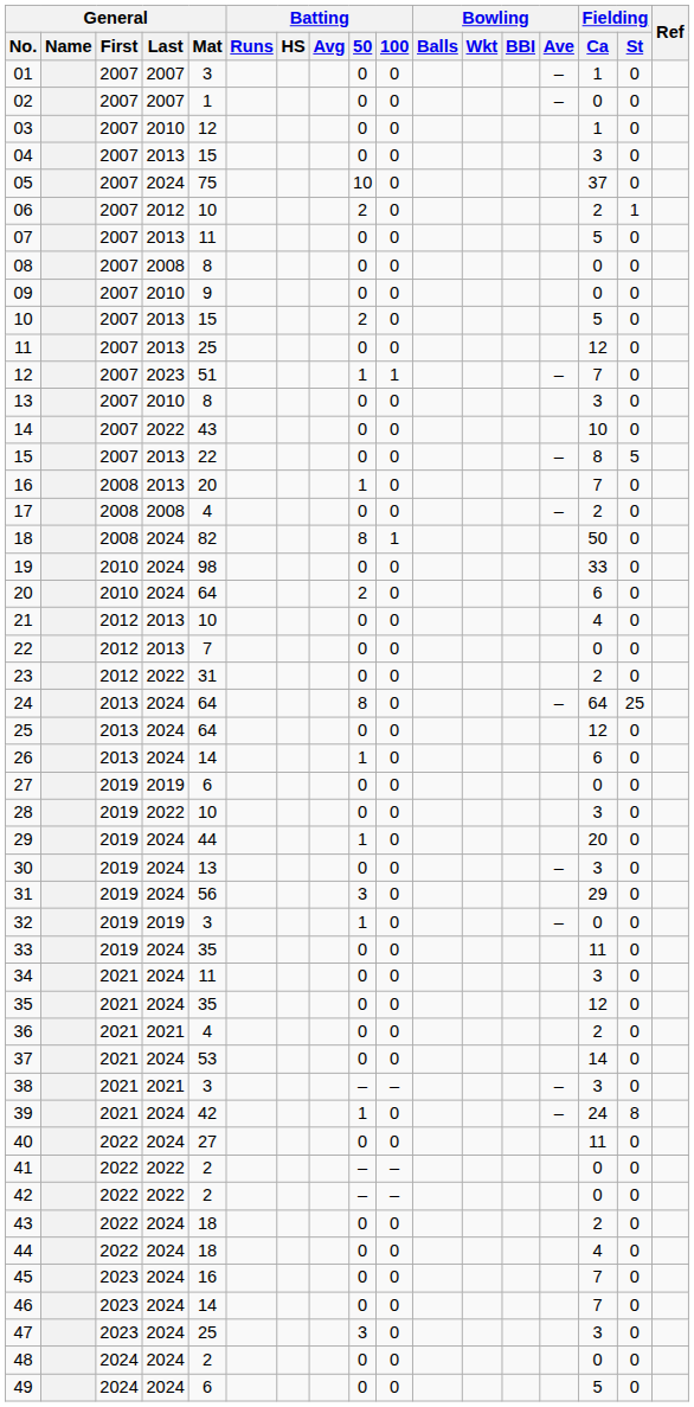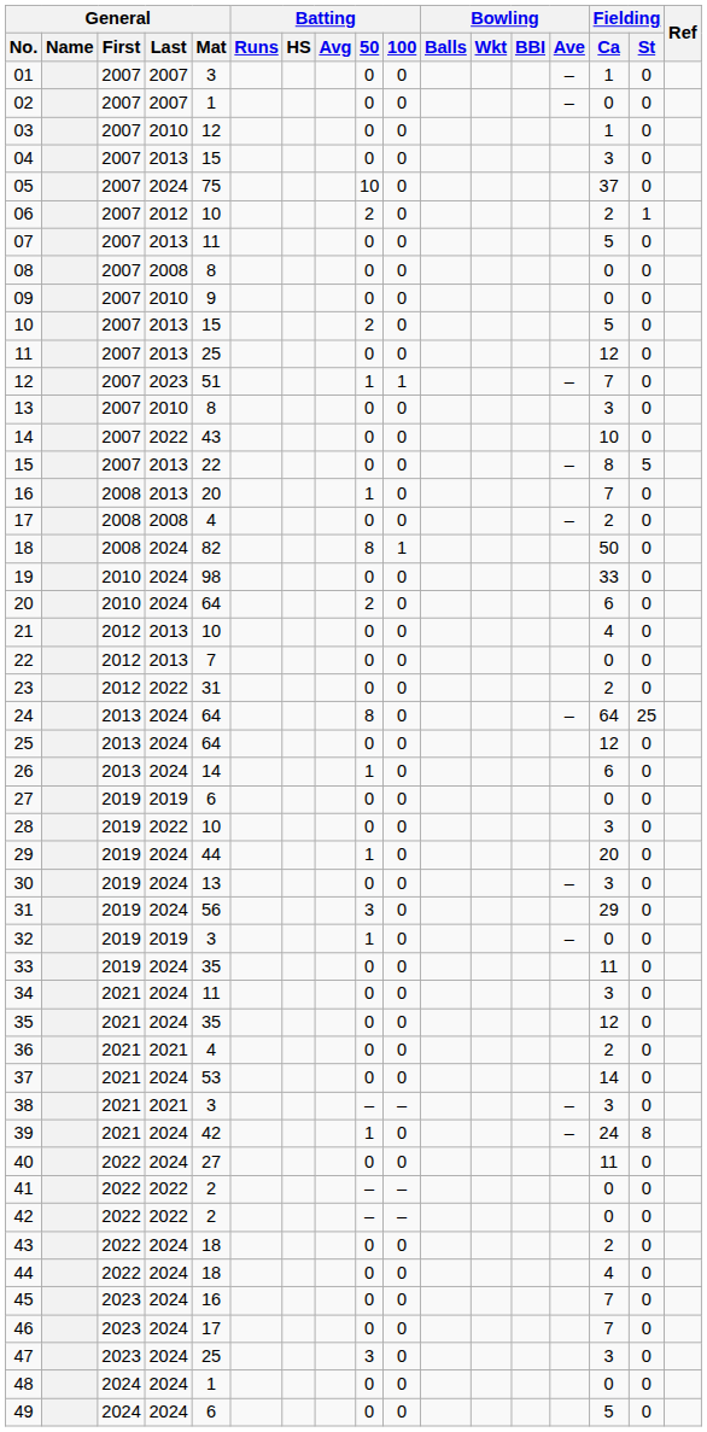 <table class="wikitable plainrowheaders sortable">
 <tr align="center">
 <th scope="col" colspan=5 class="unsortable">General</th>
 <th scope="col" colspan=5 class="unsortable"><a href='#'>Batting</a></th>
 <th scope="col" colspan=4 class="unsortable"><a href='#'>Bowling</a></th>
 <th scope="col" colspan=2 class="unsortable"><a href='#'>Fielding</a></th>
 <th scope="col" rowspan=2 class="unsortable">Ref</th>
 </tr>
 <tr align="center">
 <th scope="col">No.</th>
 <th scope="col">Name</th>
 <th scope="col">First</th>
 <th scope="col">Last</th>
 <th scope="col">Mat</th>
 <th scope="col"><a href='#'>Runs</a></th>
 <th scope="col">HS</th>
 <th scope="col"><a href='#'>Avg</a></th>
 <th scope="col"><a href='#'>50</a></th>
 <th scope="col"><a href='#'>100</a></th>
 <th scope="col"><a href='#'>Balls</a></th>
 <th scope="col"><a href='#'>Wkt</a></th>
 <th scope="col"><a href='#'>BBI</a></th>
 <th scope="col"><a href='#'>Ave</a></th>
 <th scope="col"><a href='#'>Ca</a></th>
 <th scope="col"><a href='#'>St</a></th>
 </tr>
 <tr align="center">
 <td><span>0</span>1</td>
 <th scope="row" align="left"></th>
 <td>2007</td>
 <td>2007</td>
 <td>3</td>
 <td></td>
 <td></td>
 <td></td>
 <td>0</td>
 <td>0</td>
 <td></td>
 <td></td>
 <td></td>
 <td>–</td>
 <td>1</td>
 <td>0</td>
 <td></td>
 </tr>
 <tr align="center">
 <td><span>0</span>2</td>
 <th scope="row" align="left"></th>
 <td>2007</td>
 <td>2007</td>
 <td>1</td>
 <td></td>
 <td></td>
 <td></td>
 <td>0</td>
 <td>0</td>
 <td></td>
 <td></td>
 <td></td>
 <td>–</td>
 <td>0</td>
 <td>0</td>
 <td></td>
 </tr>
 <tr align="center">
 <td><span>0</span>3</td>
 <th scope="row" align="left"></th>
 <td>2007</td>
 <td>2010</td>
 <td>12</td>
 <td></td>
 <td></td>
 <td></td>
 <td>0</td>
 <td>0</td>
 <td></td>
 <td></td>
 <td></td>
 <td></td>
 <td>1</td>
 <td>0</td>
 <td></td>
 </tr>
 <tr align="center">
 <td><span>0</span>4</td>
 <th scope="row" align="left"></th>
 <td>2007</td>
 <td>2013</td>
 <td>15</td>
 <td></td>
 <td></td>
 <td></td>
 <td>0</td>
 <td>0</td>
 <td></td>
 <td></td>
 <td></td>
 <td></td>
 <td>3</td>
 <td>0</td>
 <td></td>
 </tr>
 <tr align="center">
 <td><span>0</span>5</td>
 <th scope="row" align="left"></th>
 <td>2007</td>
 <td>2024</td>
 <td>75</td>
 <td></td>
 <td></td>
 <td></td>
 <td>10</td>
 <td>0</td>
 <td></td>
 <td></td>
 <td></td>
 <td></td>
 <td>37</td>
 <td>0</td>
 <td></td>
 </tr>
 <tr align="center">
 <td><span>0</span>6</td>
 <th scope="row" align="left"></th>
 <td>2007</td>
 <td>2012</td>
 <td>10</td>
 <td></td>
 <td></td>
 <td></td>
 <td>2</td>
 <td>0</td>
 <td></td>
 <td></td>
 <td></td>
 <td></td>
 <td>2</td>
 <td>1</td>
 <td></td>
 </tr>
 <tr align="center">
 <td><span>0</span>7</td>
 <th scope="row" align="left"></th>
 <td>2007</td>
 <td>2013</td>
 <td>11</td>
 <td></td>
 <td></td>
 <td></td>
 <td>0</td>
 <td>0</td>
 <td></td>
 <td></td>
 <td></td>
 <td></td>
 <td>5</td>
 <td>0</td>
 <td></td>
 </tr>
 <tr align="center">
 <td><span>0</span>8</td>
 <th scope="row" align="left"></th>
 <td>2007</td>
 <td>2008</td>
 <td>8</td>
 <td></td>
 <td></td>
 <td></td>
 <td>0</td>
 <td>0</td>
 <td></td>
 <td></td>
 <td></td>
 <td></td>
 <td>0</td>
 <td>0</td>
 <td></td>
 </tr>
 <tr align="center">
 <td><span>0</span>9</td>
 <th scope="row" align="left"></th>
 <td>2007</td>
 <td>2010</td>
 <td>9</td>
 <td></td>
 <td></td>
 <td></td>
 <td>0</td>
 <td>0</td>
 <td></td>
 <td></td>
 <td></td>
 <td></td>
 <td>0</td>
 <td>0</td>
 <td></td>
 </tr>
 <tr align="center">
 <td>10</td>
 <th scope="row" align="left"></th>
 <td>2007</td>
 <td>2013</td>
 <td>15</td>
 <td></td>
 <td></td>
 <td></td>
 <td>2</td>
 <td>0</td>
 <td></td>
 <td></td>
 <td></td>
 <td></td>
 <td>5</td>
 <td>0</td>
 <td></td>
 </tr>
 <tr align="center">
 <td>11</td>
 <th scope="row" align="left"></th>
 <td>2007</td>
 <td>2013</td>
 <td>25</td>
 <td></td>
 <td></td>
 <td></td>
 <td>0</td>
 <td>0</td>
 <td></td>
 <td></td>
 <td></td>
 <td></td>
 <td>12</td>
 <td>0</td>
 <td></td>
 </tr>
 <tr align="center">
 <td>12</td>
 <th scope="row" align="left"></th>
 <td>2007</td>
 <td>2023</td>
 <td>51</td>
 <td></td>
 <td></td>
 <td></td>
 <td>1</td>
 <td>1</td>
 <td></td>
 <td></td>
 <td></td>
 <td>–</td>
 <td>7</td>
 <td>0</td>
 <td></td>
 </tr>
 <tr align="center">
 <td>13</td>
 <th scope="row" align="left"></th>
 <td>2007</td>
 <td>2010</td>
 <td>8</td>
 <td></td>
 <td></td>
 <td></td>
 <td>0</td>
 <td>0</td>
 <td></td>
 <td></td>
 <td></td>
 <td></td>
 <td>3</td>
 <td>0</td>
 <td></td>
 </tr>
 <tr align="center">
 <td>14</td>
 <th scope="row" align="left"></th>
 <td>2007</td>
 <td>2022</td>
 <td>43</td>
 <td></td>
 <td></td>
 <td></td>
 <td>0</td>
 <td>0</td>
 <td></td>
 <td></td>
 <td></td>
 <td></td>
 <td>10</td>
 <td>0</td>
 <td></td>
 </tr>
 <tr align="center">
 <td>15</td>
 <th scope="row" align="left"></th>
 <td>2007</td>
 <td>2013</td>
 <td>22</td>
 <td></td>
 <td></td>
 <td></td>
 <td>0</td>
 <td>0</td>
 <td></td>
 <td></td>
 <td></td>
 <td>–</td>
 <td>8</td>
 <td>5</td>
 <td></td>
 </tr>
 <tr align="center">
 <td>16</td>
 <th scope="row" align="left"></th>
 <td>2008</td>
 <td>2013</td>
 <td>20</td>
 <td></td>
 <td></td>
 <td></td>
 <td>1</td>
 <td>0</td>
 <td></td>
 <td></td>
 <td></td>
 <td></td>
 <td>7</td>
 <td>0</td>
 <td></td>
 </tr>
 <tr align="center">
 <td>17</td>
 <th scope="row" align="left"></th>
 <td>2008</td>
 <td>2008</td>
 <td>4</td>
 <td></td>
 <td></td>
 <td></td>
 <td>0</td>
 <td>0</td>
 <td></td>
 <td></td>
 <td></td>
 <td>–</td>
 <td>2</td>
 <td>0</td>
 <td></td>
 </tr>
 <tr align="center">
 <td>18</td>
 <th scope="row" align="left"></th>
 <td>2008</td>
 <td>2024</td>
 <td>82</td>
 <td></td>
 <td></td>
 <td></td>
 <td>8</td>
 <td>1</td>
 <td></td>
 <td></td>
 <td></td>
 <td></td>
 <td>50</td>
 <td>0</td>
 <td></td>
 </tr>
 <tr align="center">
 <td>19</td>
 <th scope="row" align="left"></th>
 <td>2010</td>
 <td>2024</td>
 <td>98</td>
 <td></td>
 <td></td>
 <td></td>
 <td>0</td>
 <td>0</td>
 <td></td>
 <td></td>
 <td></td>
 <td></td>
 <td>33</td>
 <td>0</td>
 <td></td>
 </tr>
 <tr align="center">
 <td>20</td>
 <th scope="row" align="left"></th>
 <td>2010</td>
 <td>2024</td>
 <td>64</td>
 <td></td>
 <td></td>
 <td></td>
 <td>2</td>
 <td>0</td>
 <td></td>
 <td></td>
 <td></td>
 <td></td>
 <td>6</td>
 <td>0</td>
 <td></td>
 </tr>
 <tr align="center">
 <td>21</td>
 <th scope="row" align="left"></th>
 <td>2012</td>
 <td>2013</td>
 <td>10</td>
 <td></td>
 <td></td>
 <td></td>
 <td>0</td>
 <td>0</td>
 <td></td>
 <td></td>
 <td></td>
 <td></td>
 <td>4</td>
 <td>0</td>
 <td></td>
 </tr>
 <tr align="center">
 <td>22</td>
 <th scope="row" align="left"></th>
 <td>2012</td>
 <td>2013</td>
 <td>7</td>
 <td></td>
 <td></td>
 <td></td>
 <td>0</td>
 <td>0</td>
 <td></td>
 <td></td>
 <td></td>
 <td></td>
 <td>0</td>
 <td>0</td>
 <td></td>
 </tr>
 <tr align="center">
 <td>23</td>
 <th scope="row" align="left"></th>
 <td>2012</td>
 <td>2022</td>
 <td>31</td>
 <td></td>
 <td></td>
 <td></td>
 <td>0</td>
 <td>0</td>
 <td></td>
 <td></td>
 <td></td>
 <td></td>
 <td>2</td>
 <td>0</td>
 <td></td>
 </tr>
 <tr align="center">
 <td>24</td>
 <th scope="row" align="left"></th>
 <td>2013</td>
 <td>2024</td>
 <td>64</td>
 <td></td>
 <td></td>
 <td></td>
 <td>8</td>
 <td>0</td>
 <td></td>
 <td></td>
 <td></td>
 <td>–</td>
 <td>64</td>
 <td>25</td>
 <td></td>
 </tr>
 <tr align="center">
 <td>25</td>
 <th scope="row" align="left"></th>
 <td>2013</td>
 <td>2024</td>
 <td>64</td>
 <td></td>
 <td></td>
 <td></td>
 <td>0</td>
 <td>0</td>
 <td></td>
 <td></td>
 <td></td>
 <td></td>
 <td>12</td>
 <td>0</td>
 <td></td>
 </tr>
 <tr align="center">
 <td>26</td>
 <th scope="row" align="left"></th>
 <td>2013</td>
 <td>2024</td>
 <td>14</td>
 <td></td>
 <td></td>
 <td></td>
 <td>1</td>
 <td>0</td>
 <td></td>
 <td></td>
 <td></td>
 <td></td>
 <td>6</td>
 <td>0</td>
 <td></td>
 </tr>
 <tr align="center">
 <td>27</td>
 <th scope="row" align="left"></th>
 <td>2019</td>
 <td>2019</td>
 <td>6</td>
 <td></td>
 <td></td>
 <td></td>
 <td>0</td>
 <td>0</td>
 <td></td>
 <td></td>
 <td></td>
 <td></td>
 <td>0</td>
 <td>0</td>
 <td></td>
 </tr>
 <tr align="center">
 <td>28</td>
 <th scope="row" align="left"></th>
 <td>2019</td>
 <td>2022</td>
 <td>10</td>
 <td></td>
 <td></td>
 <td></td>
 <td>0</td>
 <td>0</td>
 <td></td>
 <td></td>
 <td></td>
 <td></td>
 <td>3</td>
 <td>0</td>
 <td></td>
 </tr>
 <tr align="center">
 <td>29</td>
 <th scope="row" align="left"></th>
 <td>2019</td>
 <td>2024</td>
 <td>44</td>
 <td></td>
 <td></td>
 <td></td>
 <td>1</td>
 <td>0</td>
 <td></td>
 <td></td>
 <td></td>
 <td></td>
 <td>20</td>
 <td>0</td>
 <td></td>
 </tr>
 <tr align="center">
 <td>30</td>
 <th scope="row" align="left"></th>
 <td>2019</td>
 <td>2024</td>
 <td>13</td>
 <td></td>
 <td></td>
 <td></td>
 <td>0</td>
 <td>0</td>
 <td></td>
 <td></td>
 <td></td>
 <td>–</td>
 <td>3</td>
 <td>0</td>
 <td></td>
 </tr>
 <tr align="center">
 <td>31</td>
 <th scope="row" align="left"></th>
 <td>2019</td>
 <td>2024</td>
 <td>56</td>
 <td></td>
 <td></td>
 <td></td>
 <td>3</td>
 <td>0</td>
 <td></td>
 <td></td>
 <td></td>
 <td></td>
 <td>29</td>
 <td>0</td>
 <td></td>
 </tr>
 <tr align="center">
 <td>32</td>
 <th scope="row" align="left"></th>
 <td>2019</td>
 <td>2019</td>
 <td>3</td>
 <td></td>
 <td></td>
 <td></td>
 <td>1</td>
 <td>0</td>
 <td></td>
 <td></td>
 <td></td>
 <td>–</td>
 <td>0</td>
 <td>0</td>
 <td></td>
 </tr>
 <tr align="center">
 <td>33</td>
 <th scope="row" align="left"></th>
 <td>2019</td>
 <td>2024</td>
 <td>35</td>
 <td></td>
 <td></td>
 <td></td>
 <td>0</td>
 <td>0</td>
 <td></td>
 <td></td>
 <td></td>
 <td></td>
 <td>11</td>
 <td>0</td>
 <td></td>
 </tr>
 <tr align="center">
 <td>34</td>
 <th scope="row" align="left"></th>
 <td>2021</td>
 <td>2024</td>
 <td>11</td>
 <td></td>
 <td></td>
 <td></td>
 <td>0</td>
 <td>0</td>
 <td></td>
 <td></td>
 <td></td>
 <td></td>
 <td>3</td>
 <td>0</td>
 <td></td>
 </tr>
 <tr align="center">
 <td>35</td>
 <th scope="row" align="left"></th>
 <td>2021</td>
 <td>2024</td>
 <td>35</td>
 <td></td>
 <td></td>
 <td></td>
 <td>0</td>
 <td>0</td>
 <td></td>
 <td></td>
 <td></td>
 <td></td>
 <td>12</td>
 <td>0</td>
 <td></td>
 </tr>
 <tr align="center">
 <td>36</td>
 <th scope="row" align="left"></th>
 <td>2021</td>
 <td>2021</td>
 <td>4</td>
 <td></td>
 <td></td>
 <td></td>
 <td>0</td>
 <td>0</td>
 <td></td>
 <td></td>
 <td></td>
 <td></td>
 <td>2</td>
 <td>0</td>
 <td></td>
 </tr>
 <tr align="center">
 <td>37</td>
 <th scope="row" align="left"></th>
 <td>2021</td>
 <td>2024</td>
 <td>53</td>
 <td></td>
 <td></td>
 <td></td>
 <td>0</td>
 <td>0</td>
 <td></td>
 <td></td>
 <td></td>
 <td></td>
 <td>14</td>
 <td>0</td>
 <td></td>
 </tr>
 <tr align="center">
 <td>38</td>
 <th scope="row" align="left"></th>
 <td>2021</td>
 <td>2021</td>
 <td>3</td>
 <td></td>
 <td></td>
 <td></td>
 <td>–</td>
 <td>–</td>
 <td></td>
 <td></td>
 <td></td>
 <td>–</td>
 <td>3</td>
 <td>0</td>
 <td></td>
 </tr>
 <tr align="center">
 <td>39</td>
 <th scope="row" align="left"></th>
 <td>2021</td>
 <td>2024</td>
 <td>42</td>
 <td></td>
 <td></td>
 <td></td>
 <td>1</td>
 <td>0</td>
 <td></td>
 <td></td>
 <td></td>
 <td>–</td>
 <td>24</td>
 <td>8</td>
 <td></td>
 </tr>
 <tr align="center">
 <td>40</td>
 <th scope="row" align="left"></th>
 <td>2022</td>
 <td>2024</td>
 <td>27</td>
 <td></td>
 <td></td>
 <td></td>
 <td>0</td>
 <td>0</td>
 <td></td>
 <td></td>
 <td></td>
 <td></td>
 <td>11</td>
 <td>0</td>
 <td></td>
 </tr>
 <tr align="center">
 <td>41</td>
 <th scope="row" align="left"></th>
 <td>2022</td>
 <td>2022</td>
 <td>2</td>
 <td></td>
 <td></td>
 <td></td>
 <td>–</td>
 <td>–</td>
 <td></td>
 <td></td>
 <td></td>
 <td></td>
 <td>0</td>
 <td>0</td>
 <td></td>
 </tr>
 <tr align="center">
 <td>42</td>
 <th scope="row" align="left"></th>
 <td>2022</td>
 <td>2022</td>
 <td>2</td>
 <td></td>
 <td></td>
 <td></td>
 <td>–</td>
 <td>–</td>
 <td></td>
 <td></td>
 <td></td>
 <td></td>
 <td>0</td>
 <td>0</td>
 <td></td>
 </tr>
 <tr align="center">
 <td>43</td>
 <th scope="row" align="left"></th>
 <td>2022</td>
 <td>2024</td>
 <td>18</td>
 <td></td>
 <td></td>
 <td></td>
 <td>0</td>
 <td>0</td>
 <td></td>
 <td></td>
 <td></td>
 <td></td>
 <td>2</td>
 <td>0</td>
 <td></td>
 </tr>
 <tr align="center">
 <td>44</td>
 <th scope="row" align="left"></th>
 <td>2022</td>
 <td>2024</td>
 <td>18</td>
 <td></td>
 <td></td>
 <td></td>
 <td>0</td>
 <td>0</td>
 <td></td>
 <td></td>
 <td></td>
 <td></td>
 <td>4</td>
 <td>0</td>
 <td></td>
 </tr>
 <tr align="center">
 <td>45</td>
 <th scope="row" align="left"></th>
 <td>2023</td>
 <td>2024</td>
 <td>16</td>
 <td></td>
 <td></td>
 <td></td>
 <td>0</td>
 <td>0</td>
 <td></td>
 <td></td>
 <td></td>
 <td></td>
 <td>7</td>
 <td>0</td>
 <td></td>
 </tr>
 <tr align="center">
 <td>46</td>
 <th scope="row" align="left"></th>
 <td>2023</td>
 <td>2024</td>
-<td>14</td>
+<td>17</td>
 <td></td>
 <td></td>
 <td></td>
 <td>0</td>
 <td>0</td>
 <td></td>
 <td></td>
 <td></td>
 <td></td>
 <td>7</td>
 <td>0</td>
 <td></td>
 </tr>
 <tr align="center">
 <td>47</td>
 <th scope="row" align="left"></th>
 <td>2023</td>
 <td>2024</td>
 <td>25</td>
 <td></td>
 <td></td>
 <td></td>
 <td>3</td>
 <td>0</td>
 <td></td>
 <td></td>
 <td></td>
 <td></td>
 <td>3</td>
 <td>0</td>
 <td></td>
 </tr>
 <tr align="center">
 <td>48</td>
 <th scope="row" align="left"></th>
 <td>2024</td>
 <td>2024</td>
-<td>2</td>
+<td>1</td>
 <td></td>
 <td></td>
 <td></td>
 <td>0</td>
 <td>0</td>
 <td></td>
 <td></td>
 <td></td>
 <td></td>
 <td>0</td>
 <td>0</td>
 <td></td>
 </tr>
 <tr align="center">
 <td>49</td>
 <th scope="row" align="left"></th>
 <td>2024</td>
 <td>2024</td>
 <td>6</td>
 <td></td>
 <td></td>
 <td></td>
 <td>0</td>
 <td>0</td>
 <td></td>
 <td></td>
 <td></td>
 <td></td>
 <td>5</td>
 <td>0</td>
 <td></td>
 </tr>
 </table>
